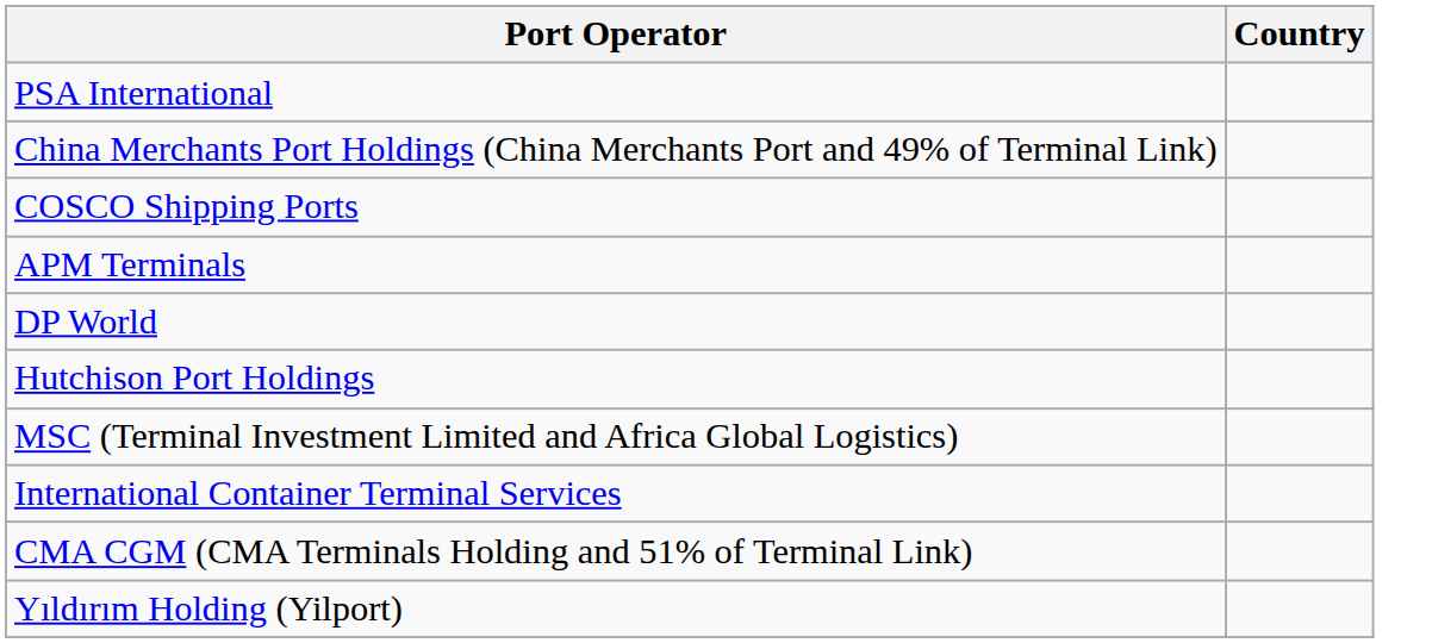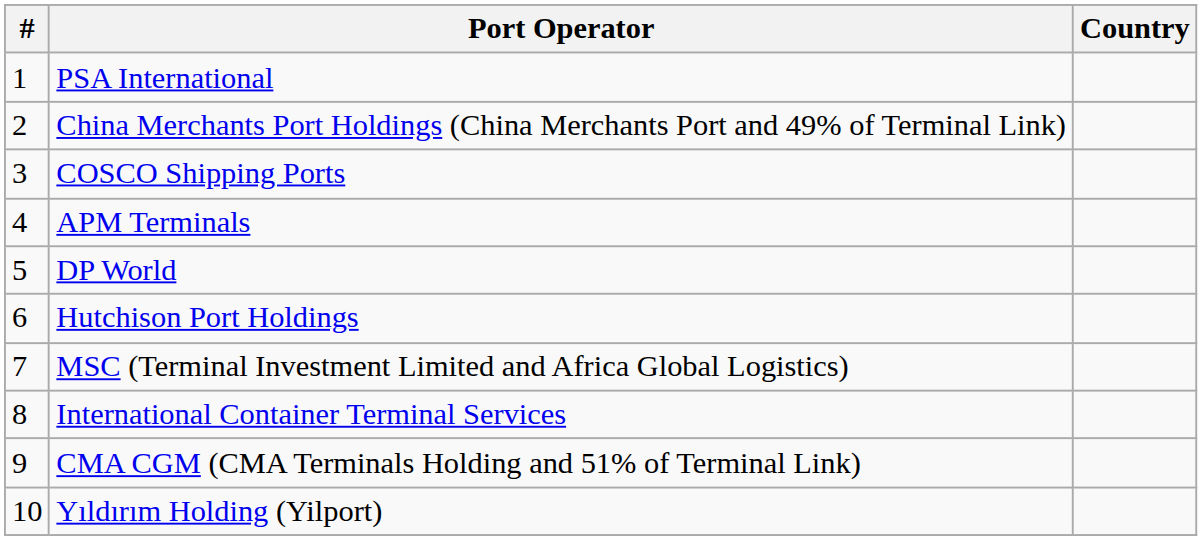 <table class="wikitable sortable">
 <tr>
+<th>#</th>
 <th>Port Operator</th>
 <th>Country</th>
 </tr>
 <tr>
+<td>1</td>
 <td><a href='#'>PSA International</a></td>
 <td></td>
 </tr>
 <tr>
+<td>2</td>
 <td><a href='#'>China Merchants Port Holdings</a> (China Merchants Port and 49% of Terminal Link)</td>
 <td></td>
 </tr>
 <tr>
+<td>3</td>
 <td><a href='#'>COSCO Shipping Ports</a></td>
 <td></td>
 </tr>
 <tr>
+<td>4</td>
 <td><a href='#'>APM Terminals</a></td>
 <td></td>
 </tr>
 <tr>
+<td>5</td>
 <td><a href='#'>DP World</a></td>
 <td></td>
 </tr>
 <tr>
+<td>6</td>
 <td><a href='#'>Hutchison Port Holdings</a></td>
 <td></td>
 </tr>
 <tr>
+<td>7</td>
 <td><a href='#'>MSC</a> (Terminal Investment Limited and Africa Global Logistics)</td>
 <td></td>
 </tr>
 <tr>
+<td>8</td>
 <td><a href='#'>International Container Terminal Services</a></td>
 <td></td>
 </tr>
 <tr>
+<td>9</td>
 <td><a href='#'>CMA CGM</a> (CMA Terminals Holding and 51% of Terminal Link)</td>
 <td></td>
 </tr>
 <tr>
+<td>10</td>
 <td><a href='#'>Yıldırım Holding</a> (Yilport)</td>
 <td></td>
 </tr>
 </table>
